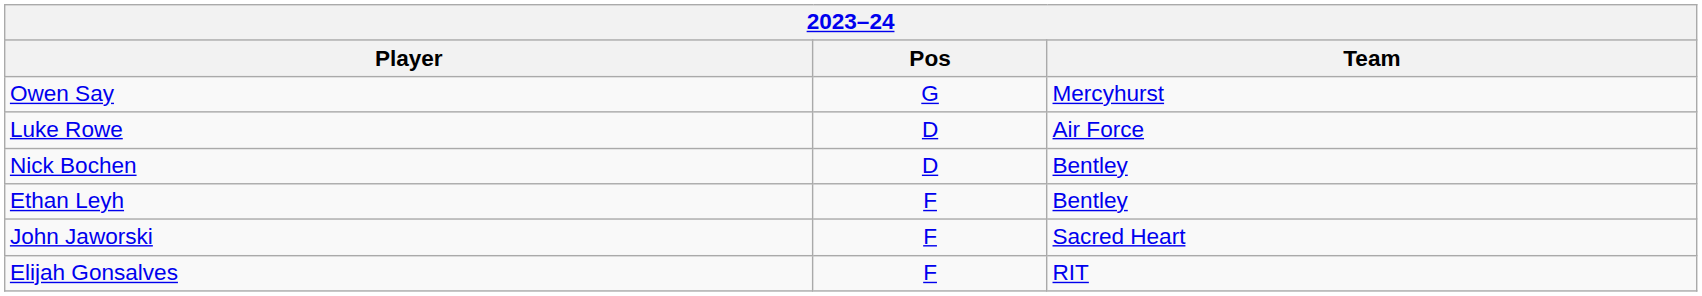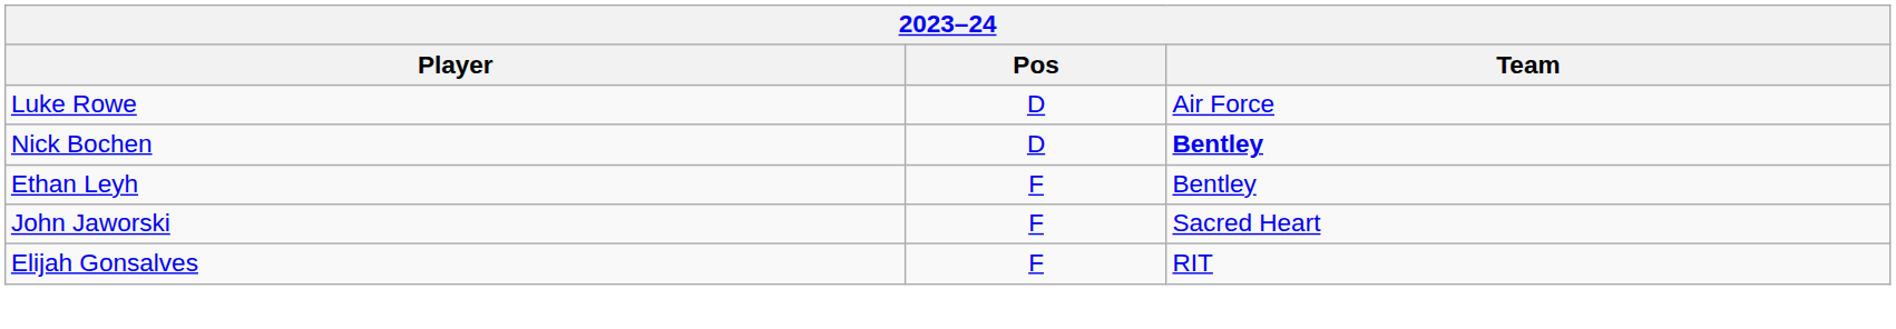 <table class="wikitable" width=95%>
 <tr>
 <th colspan=3><a href='#'>2023–24</a></th>
 </tr>
 <tr>
 <th>Player</th>
 <th>Pos</th>
 <th>Team</th>
 </tr>
 <tr>
-<td><a href='#'>Owen Say</a></td>
-<td style="text-align:center;"><a href='#'>G</a></td>
-<td><a href='#'>Mercyhurst</a></td>
-</tr>
-<tr>
 <td><a href='#'>Luke Rowe</a></td>
 <td style="text-align:center;"><a href='#'>D</a></td>
 <td><a href='#'>Air Force</a></td>
 </tr>
 <tr>
 <td><a href='#'>Nick Bochen</a></td>
 <td style="text-align:center;"><a href='#'>D</a></td>
-<td><a href='#'>Bentley</a></td>
+<td><strong><a href='#'>Bentley</a></strong></td>
 </tr>
 <tr>
 <td><a href='#'>Ethan Leyh</a></td>
 <td style="text-align:center;"><a href='#'>F</a></td>
 <td><a href='#'>Bentley</a></td>
 </tr>
 <tr>
 <td><a href='#'>John Jaworski</a></td>
 <td style="text-align:center;"><a href='#'>F</a></td>
 <td><a href='#'>Sacred Heart</a></td>
 </tr>
 <tr>
 <td><a href='#'>Elijah Gonsalves</a></td>
 <td style="text-align:center;"><a href='#'>F</a></td>
 <td><a href='#'>RIT</a></td>
 </tr>
 </table>
